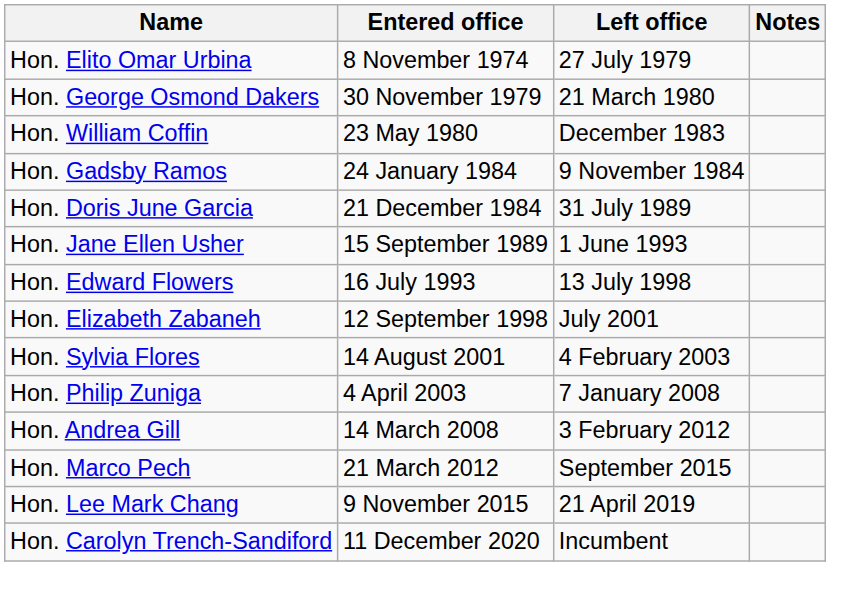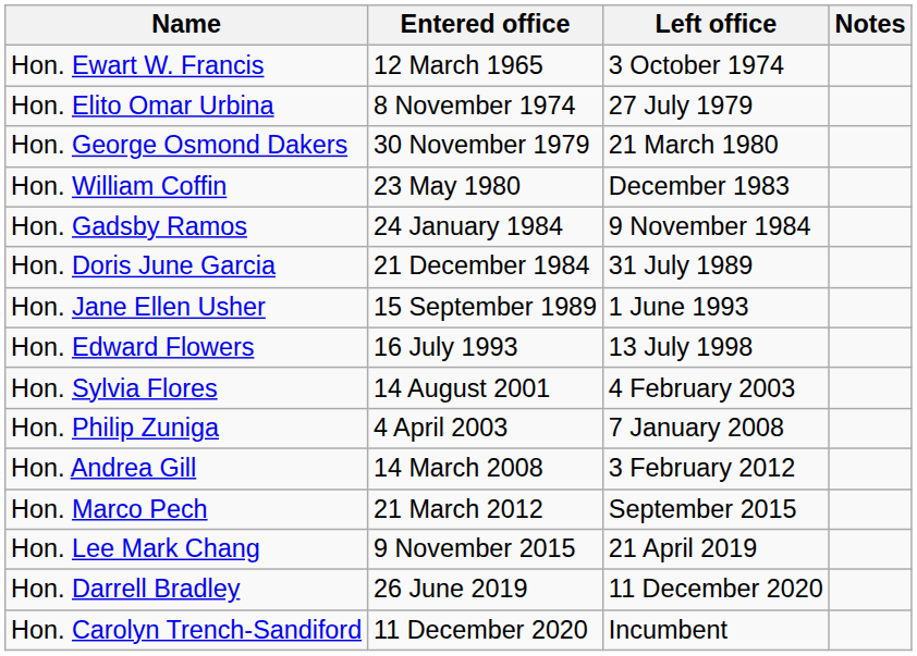 <table class="wikitable">
 <tr>
 <th>Name</th>
 <th>Entered office</th>
 <th>Left office</th>
 <th>Notes</th>
+</tr>
+<tr>
+<td>Hon. <a href='#'>Ewart W. Francis</a></td>
+<td>12 March 1965</td>
+<td>3 October 1974</td>
+<td></td>
 </tr>
 <tr>
 <td>Hon. <a href='#'>Elito Omar Urbina</a></td>
 <td>8 November 1974</td>
 <td>27 July 1979</td>
 <td></td>
 </tr>
 <tr>
 <td>Hon. <a href='#'>George Osmond Dakers</a></td>
 <td>30 November 1979</td>
 <td>21 March 1980</td>
 <td></td>
 </tr>
 <tr>
 <td>Hon. <a href='#'>William Coffin</a></td>
 <td>23 May 1980</td>
 <td>December 1983</td>
 <td></td>
 </tr>
 <tr>
 <td>Hon. <a href='#'>Gadsby Ramos</a></td>
 <td>24 January 1984</td>
 <td>9 November 1984</td>
 <td></td>
 </tr>
 <tr>
 <td>Hon. <a href='#'>Doris June Garcia</a></td>
 <td>21 December 1984</td>
 <td>31 July 1989</td>
 <td></td>
 </tr>
 <tr>
 <td>Hon. <a href='#'>Jane Ellen Usher</a></td>
 <td>15 September 1989</td>
 <td>1 June 1993</td>
 <td></td>
 </tr>
 <tr>
 <td>Hon. <a href='#'>Edward Flowers</a></td>
 <td>16 July 1993</td>
 <td>13 July 1998</td>
 <td></td>
 </tr>
 <tr>
-<td>Hon. <a href='#'>Elizabeth Zabaneh</a></td>
-<td>12 September 1998</td>
-<td>July 2001</td>
-<td></td>
-</tr>
-<tr>
 <td>Hon. <a href='#'>Sylvia Flores</a></td>
 <td>14 August 2001</td>
 <td>4 February 2003</td>
 <td></td>
 </tr>
 <tr>
 <td>Hon. <a href='#'>Philip Zuniga</a></td>
 <td>4 April 2003</td>
 <td>7 January 2008</td>
 <td></td>
 </tr>
 <tr>
 <td>Hon. <a href='#'>Andrea Gill</a></td>
 <td>14 March 2008</td>
 <td>3 February 2012</td>
 <td></td>
 </tr>
 <tr>
 <td>Hon. <a href='#'>Marco Pech</a></td>
 <td>21 March 2012</td>
 <td>September 2015</td>
 <td></td>
 </tr>
 <tr>
 <td>Hon. <a href='#'>Lee Mark Chang</a></td>
 <td>9 November 2015</td>
 <td>21 April 2019</td>
 <td></td>
 </tr>
 <tr>
+<td>Hon. <a href='#'>Darrell Bradley</a></td>
+<td>26 June 2019</td>
+<td>11 December 2020</td>
+<td></td>
+</tr>
+<tr>
 <td>Hon. <a href='#'>Carolyn Trench-Sandiford</a></td>
 <td>11 December 2020</td>
 <td>Incumbent</td>
 <td></td>
 </tr>
 </table>
